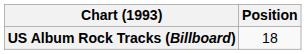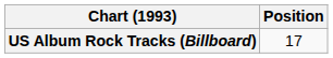 <table class="wikitable plainrowheaders" style="text-align:center">
 <tr>
 <th>Chart (1993)</th>
 <th>Position</th>
 </tr>
 <tr>
 <th scope="row">US Album Rock Tracks (<em>Billboard</em>)</th>
-<td>18</td>
+<td>17</td>
 </tr>
 </table>
